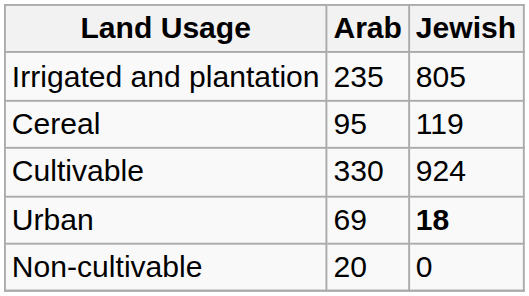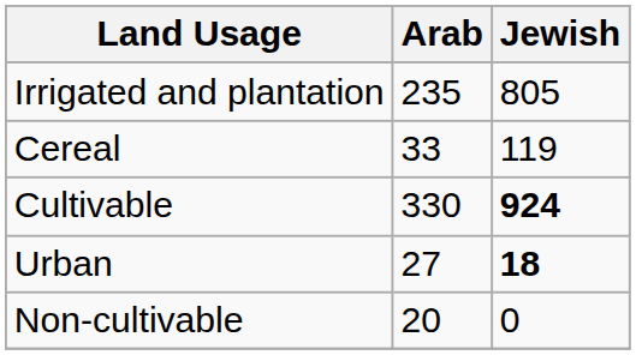 <table class="wikitable">
 <tr>
 <th>Land Usage</th>
 <th>Arab</th>
 <th>Jewish</th>
 </tr>
 <tr>
 <td>Irrigated and plantation</td>
 <td>235</td>
 <td>805</td>
 </tr>
 <tr>
 <td>Cereal</td>
-<td>95</td>
+<td>33</td>
 <td>119</td>
 </tr>
 <tr>
 <td>Cultivable</td>
 <td>330</td>
-<td>924</td>
+<td><strong>924</strong></td>
 </tr>
 <tr>
 <td>Urban</td>
-<td>69</td>
+<td>27</td>
 <td><strong>18</strong></td>
 </tr>
 <tr>
 <td>Non-cultivable</td>
 <td>20</td>
 <td>0</td>
 </tr>
 <tr>
 </tr>
 </table>
